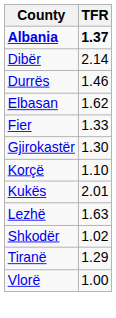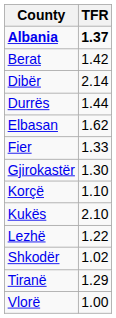 <table class="wikitable sortable">
 <tr>
 <th>County</th>
 <th>TFR</th>
 </tr>
 <tr>
 <td><strong><a href='#'>Albania</a></strong></td>
 <td><strong>1.37</strong></td>
 </tr>
 <tr>
+<td><a href='#'>Berat</a></td>
+<td>1.42</td>
+</tr>
+<tr>
 <td><a href='#'>Dibër</a></td>
 <td>2.14</td>
 </tr>
 <tr>
 <td><a href='#'>Durrës</a></td>
-<td>1.46</td>
+<td>1.44</td>
 </tr>
 <tr>
 <td><a href='#'>Elbasan</a></td>
 <td>1.62</td>
 </tr>
 <tr>
 <td><a href='#'>Fier</a></td>
 <td>1.33</td>
 </tr>
 <tr>
 <td><a href='#'>Gjirokastër</a></td>
 <td>1.30</td>
 </tr>
 <tr>
 <td><a href='#'>Korçë</a></td>
 <td>1.10</td>
 </tr>
 <tr>
 <td><a href='#'>Kukës</a></td>
-<td>2.01</td>
+<td>2.10</td>
 </tr>
 <tr>
 <td><a href='#'>Lezhë</a></td>
-<td>1.63</td>
+<td>1.22</td>
 </tr>
 <tr>
 <td><a href='#'>Shkodër</a></td>
 <td>1.02</td>
 </tr>
 <tr>
 <td><a href='#'>Tiranë</a></td>
 <td>1.29</td>
 </tr>
 <tr>
 <td><a href='#'>Vlorë</a></td>
 <td>1.00</td>
 </tr>
 </table>
